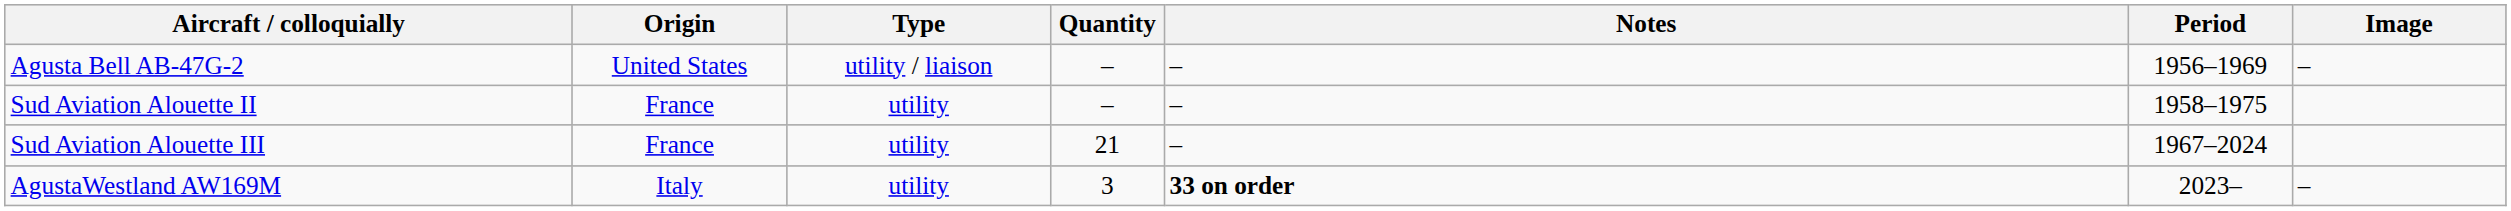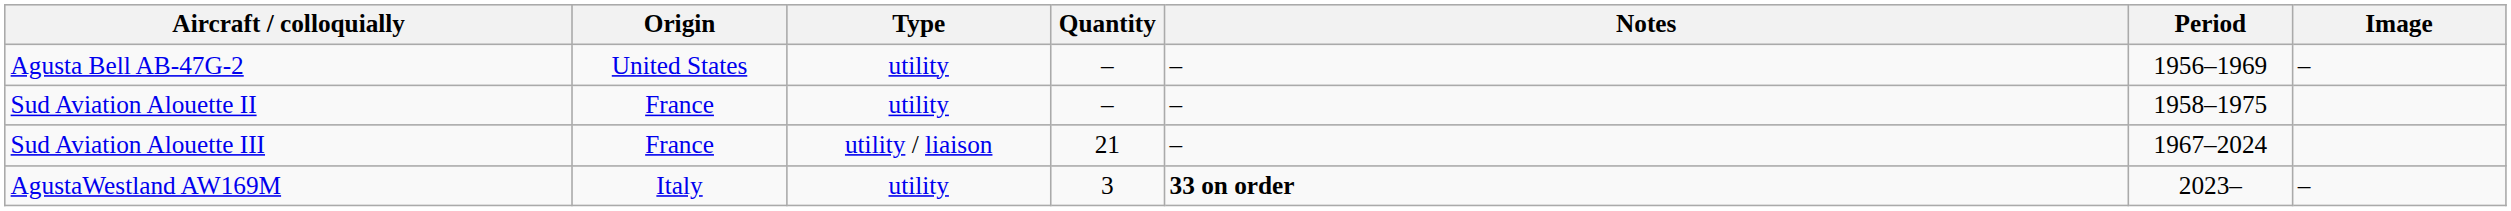 <table class="wikitable" style="width:100%">
 <tr>
 <th style="width: 22em">Aircraft / colloquially</th>
 <th style="width: 8em">Origin</th>
 <th style="width: 10em">Type</th>
 <th style="width: 4em">Quantity</th>
 <th>Notes</th>
 <th style="width: 6em">Period</th>
 <th style="width: 8em">Image</th>
 </tr>
 <tr>
 <td><a href='#'>Agusta Bell AB-47G-2</a></td>
 <td style="text-align: center"><a href='#'>United States</a></td>
-<td style="text-align: center"><a href='#'>utility</a> / <a href='#'>liaison</a></td>
+<td style="text-align: center"><a href='#'>utility</a></td>
 <td style="text-align: center">–</td>
 <td>–</td>
 <td style="text-align: center">1956–1969</td>
 <td>–</td>
 </tr>
 <tr>
 <td><a href='#'>Sud Aviation Alouette II</a></td>
 <td style="text-align: center"><a href='#'>France</a></td>
 <td style="text-align: center"><a href='#'>utility</a></td>
 <td style="text-align: center">–</td>
 <td>–</td>
 <td style="text-align: center">1958–1975</td>
 <td></td>
 </tr>
 <tr>
 <td><a href='#'>Sud Aviation Alouette III</a></td>
 <td style="text-align: center"><a href='#'>France</a></td>
-<td style="text-align: center"><a href='#'>utility</a></td>
+<td style="text-align: center"><a href='#'>utility</a> / <a href='#'>liaison</a></td>
 <td style="text-align: center">21</td>
 <td>–</td>
 <td style="text-align: center">1967–2024</td>
 <td></td>
 </tr>
 <tr>
 <td><a href='#'>AgustaWestland AW169M</a></td>
 <td style="text-align: center"><a href='#'>Italy</a></td>
 <td style="text-align: center"><a href='#'>utility</a></td>
 <td style="text-align: center">3</td>
 <td><strong>33 on order</strong></td>
 <td style="text-align: center">2023–</td>
 <td>–</td>
 </tr>
 </table>
